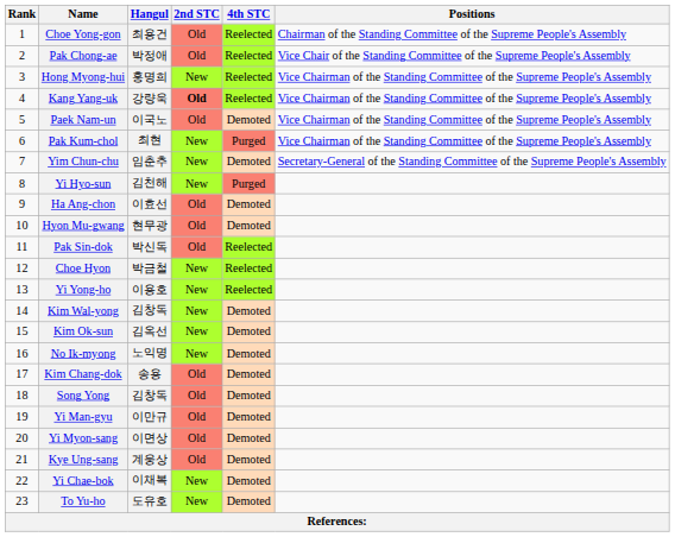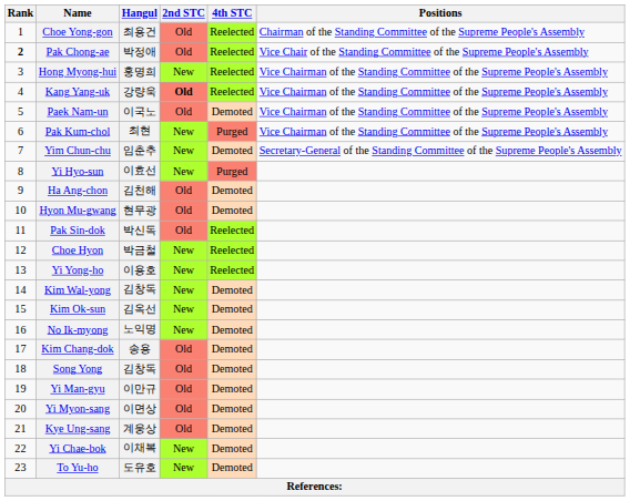 <table class="wikitable sortable">
 <tr>
 <th>Rank</th>
 <th>Name</th>
 <th class="unsortable"><a href='#'>Hangul</a></th>
 <th><a href='#'>2nd STC</a></th>
 <th><a href='#'>4th STC</a></th>
 <th>Positions</th>
 </tr>
 <tr>
 <td align="center">1</td>
 <th align="center" scope="row" style="font-weight:normal;"><a href='#'>Choe Yong-gon</a></th>
 <th align="center" scope="row" style="font-weight:normal;">최용건</th>
 <td style="background: Salmon" align="center">Old</td>
 <td align="center" style="background: GreenYellow">Reelected</td>
 <td><a href='#'>Chairman</a> of the <a href='#'>Standing Committee</a> of the <a href='#'>Supreme People's Assembly</a></td>
 </tr>
 <tr>
-<td align="center">2</td>
+<td align="center"><strong>2</strong></td>
 <th align="center" scope="row" style="font-weight:normal;"><a href='#'>Pak Chong-ae</a></th>
 <th align="center" scope="row" style="font-weight:normal;">박정애</th>
 <td style="background: Salmon" align="center">Old</td>
 <td align="center" style="background: GreenYellow">Reelected</td>
 <td><a href='#'>Vice Chair</a> of the <a href='#'>Standing Committee</a> of the <a href='#'>Supreme People's Assembly</a></td>
 </tr>
 <tr>
 <td align="center">3</td>
 <th align="center" scope="row" style="font-weight:normal;"><a href='#'>Hong Myong-hui</a></th>
 <th align="center" scope="row" style="font-weight:normal;">홍명희</th>
 <td align="center" style="background: GreenYellow">New</td>
 <td align="center" style="background: GreenYellow">Reelected</td>
 <td><a href='#'>Vice Chairman</a> of the <a href='#'>Standing Committee</a> of the <a href='#'>Supreme People's Assembly</a></td>
 </tr>
 <tr>
 <td align="center">4</td>
 <th align="center" scope="row" style="font-weight:normal;"><a href='#'>Kang Yang-uk</a></th>
 <th align="center" scope="row" style="font-weight:normal;">강량욱</th>
 <td style="background: Salmon" align="center"><strong>Old</strong></td>
 <td align="center" style="background: GreenYellow">Reelected</td>
 <td><a href='#'>Vice Chairman</a> of the <a href='#'>Standing Committee</a> of the <a href='#'>Supreme People's Assembly</a></td>
 </tr>
 <tr>
 <td align="center">5</td>
 <th align="center" scope="row" style="font-weight:normal;"><a href='#'>Paek Nam-un</a></th>
 <th align="center" scope="row" style="font-weight:normal;">이국노</th>
 <td style="background: Salmon" align="center">Old</td>
 <td style="background: PeachPuff" align="center">Demoted</td>
 <td><a href='#'>Vice Chairman</a> of the <a href='#'>Standing Committee</a> of the <a href='#'>Supreme People's Assembly</a></td>
 </tr>
 <tr>
 <td align="center">6</td>
 <th align="center" scope="row" style="font-weight:normal;"><a href='#'>Pak Kum-chol</a></th>
 <th align="center" scope="row" style="font-weight:normal;">최현</th>
 <td align="center" style="background: GreenYellow">New</td>
 <td style="background: Salmon" align="center">Purged</td>
 <td><a href='#'>Vice Chairman</a> of the <a href='#'>Standing Committee</a> of the <a href='#'>Supreme People's Assembly</a></td>
 </tr>
 <tr>
 <td align="center">7</td>
 <th align="center" scope="row" style="font-weight:normal;"><a href='#'>Yim Chun-chu</a></th>
 <th align="center" scope="row" style="font-weight:normal;">임춘추</th>
 <td align="center" style="background: GreenYellow">New</td>
 <td style="background: PeachPuff" align="center">Demoted</td>
 <td><a href='#'>Secretary-General</a> of the <a href='#'>Standing Committee</a> of the <a href='#'>Supreme People's Assembly</a></td>
 </tr>
 <tr>
 <td align="center">8</td>
 <th align="center" scope="row" style="font-weight:normal;"><a href='#'>Yi Hyo-sun</a></th>
-<th align="center" scope="row" style="font-weight:normal;">김천해</th>
+<th align="center" scope="row" style="font-weight:normal;">이효선</th>
 <td align="center" style="background: GreenYellow">New</td>
 <td style="background: Salmon" align="center">Purged</td>
 <td></td>
 </tr>
 <tr>
 <td align="center">9</td>
 <th align="center" scope="row" style="font-weight:normal;"><a href='#'>Ha Ang-chon</a></th>
-<th align="center" scope="row" style="font-weight:normal;">이효선</th>
+<th align="center" scope="row" style="font-weight:normal;">김천해</th>
 <td style="background: Salmon" align="center">Old</td>
 <td style="background: PeachPuff" align="center">Demoted</td>
 <td></td>
 </tr>
 <tr>
 <td align="center">10</td>
 <th align="center" scope="row" style="font-weight:normal;"><a href='#'>Hyon Mu-gwang</a></th>
 <th align="center" scope="row" style="font-weight:normal;">현무광</th>
 <td style="background: Salmon" align="center">Old</td>
 <td style="background: PeachPuff" align="center">Demoted</td>
 <td></td>
 </tr>
 <tr>
 <td align="center">11</td>
 <th align="center" scope="row" style="font-weight:normal;"><a href='#'>Pak Sin-dok</a></th>
 <th align="center" scope="row" style="font-weight:normal;">박신독</th>
 <td style="background: Salmon" align="center">Old</td>
 <td align="center" style="background: GreenYellow">Reelected</td>
 <td></td>
 </tr>
 <tr>
 <td align="center">12</td>
 <th align="center" scope="row" style="font-weight:normal;"><a href='#'>Choe Hyon</a></th>
 <th align="center" scope="row" style="font-weight:normal;">박금철</th>
 <td align="center" style="background: GreenYellow">New</td>
 <td align="center" style="background: GreenYellow">Reelected</td>
 <td></td>
 </tr>
 <tr>
 <td align="center">13</td>
 <th align="center" scope="row" style="font-weight:normal;"><a href='#'>Yi Yong-ho</a></th>
 <th align="center" scope="row" style="font-weight:normal;">이용호</th>
 <td align="center" style="background: GreenYellow">New</td>
 <td align="center" style="background: GreenYellow">Reelected</td>
 <td></td>
 </tr>
 <tr>
 <td align="center">14</td>
 <th align="center" scope="row" style="font-weight:normal;"><a href='#'>Kim Wal-yong</a></th>
 <th align="center" scope="row" style="font-weight:normal;">김창독</th>
 <td align="center" style="background: GreenYellow">New</td>
 <td style="background: PeachPuff" align="center">Demoted</td>
 <td></td>
 </tr>
 <tr>
 <td align="center">15</td>
 <th align="center" scope="row" style="font-weight:normal;"><a href='#'>Kim Ok-sun</a></th>
 <th align="center" scope="row" style="font-weight:normal;">김옥선</th>
 <td align="center" style="background: GreenYellow">New</td>
 <td style="background: PeachPuff" align="center">Demoted</td>
 <td></td>
 </tr>
 <tr>
 <td align="center">16</td>
 <th align="center" scope="row" style="font-weight:normal;"><a href='#'>No Ik-myong</a></th>
 <th align="center" scope="row" style="font-weight:normal;">노익명</th>
 <td align="center" style="background: GreenYellow">New</td>
 <td style="background: PeachPuff" align="center">Demoted</td>
 <td></td>
 </tr>
 <tr>
 <td align="center">17</td>
 <th align="center" scope="row" style="font-weight:normal;"><a href='#'>Kim Chang-dok</a></th>
 <th align="center" scope="row" style="font-weight:normal;">송용</th>
 <td style="background: Salmon" align="center">Old</td>
 <td style="background: PeachPuff" align="center">Demoted</td>
 <td></td>
 </tr>
 <tr>
 <td align="center">18</td>
 <th align="center" scope="row" style="font-weight:normal;"><a href='#'>Song Yong</a></th>
 <th align="center" scope="row" style="font-weight:normal;">김창독</th>
 <td style="background: Salmon" align="center">Old</td>
 <td style="background: PeachPuff" align="center">Demoted</td>
 <td></td>
 </tr>
 <tr>
 <td align="center">19</td>
 <th align="center" scope="row" style="font-weight:normal;"><a href='#'>Yi Man-gyu</a></th>
 <th align="center" scope="row" style="font-weight:normal;">이만규</th>
 <td style="background: Salmon" align="center">Old</td>
 <td style="background: PeachPuff" align="center">Demoted</td>
 <td></td>
 </tr>
 <tr>
 <td align="center">20</td>
 <th align="center" scope="row" style="font-weight:normal;"><a href='#'>Yi Myon-sang</a></th>
 <th align="center" scope="row" style="font-weight:normal;">이면상</th>
 <td style="background: Salmon" align="center">Old</td>
 <td style="background: PeachPuff" align="center">Demoted</td>
 <td></td>
 </tr>
 <tr>
 <td align="center">21</td>
 <th align="center" scope="row" style="font-weight:normal;"><a href='#'>Kye Ung-sang</a></th>
 <th align="center" scope="row" style="font-weight:normal;">계웅상</th>
 <td style="background: Salmon" align="center">Old</td>
 <td style="background: PeachPuff" align="center">Demoted</td>
 <td></td>
 </tr>
 <tr>
 <td align="center">22</td>
 <th align="center" scope="row" style="font-weight:normal;"><a href='#'>Yi Chae-bok</a></th>
 <th align="center" scope="row" style="font-weight:normal;">이채복</th>
 <td align="center" style="background: GreenYellow">New</td>
 <td style="background: PeachPuff" align="center">Demoted</td>
 <td></td>
 </tr>
 <tr>
 <td align="center">23</td>
 <th align="center" scope="row" style="font-weight:normal;"><a href='#'>To Yu-ho</a></th>
 <th align="center" scope="row" style="font-weight:normal;">도유호</th>
 <td align="center" style="background: GreenYellow">New</td>
 <td style="background: PeachPuff" align="center">Demoted</td>
 <td></td>
 </tr>
 <tr>
 <th colspan="6" unsortable><strong>References:</strong><br></th>
 </tr>
 </table>
